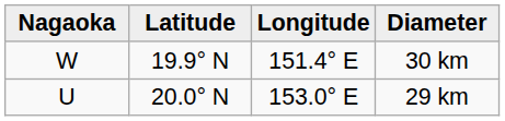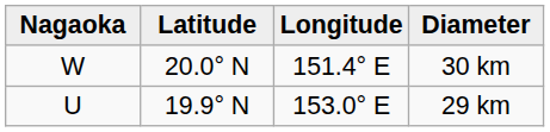 <table class="wikitable">
 <tr>
 <th width="25%" style="background:#eeeeee;">Nagaoka</th>
 <th width="25%" style="background:#eeeeee;">Latitude</th>
 <th width="25%" style="background:#eeeeee;">Longitude</th>
 <th width="25%" style="background:#eeeeee;">Diameter</th>
 </tr>
 <tr>
 <td align="center">W</td>
-<td align="center">19.9° N</td>
+<td align="center">20.0° N</td>
 <td align="center">151.4° E</td>
 <td align="center">30 km</td>
 </tr>
 <tr>
 <td align="center">U</td>
-<td align="center">20.0° N</td>
+<td align="center">19.9° N</td>
 <td align="center">153.0° E</td>
 <td align="center">29 km</td>
 </tr>
 </table>
